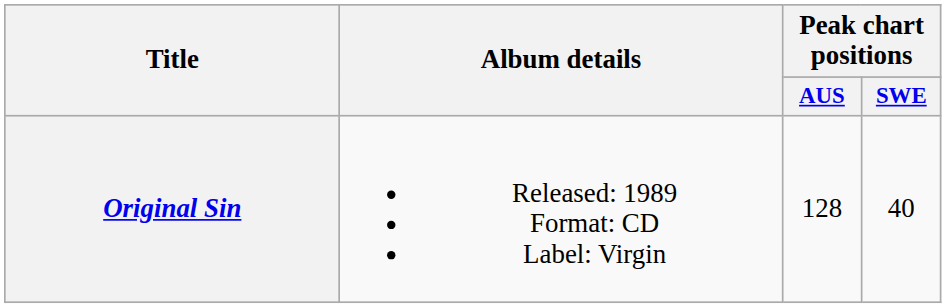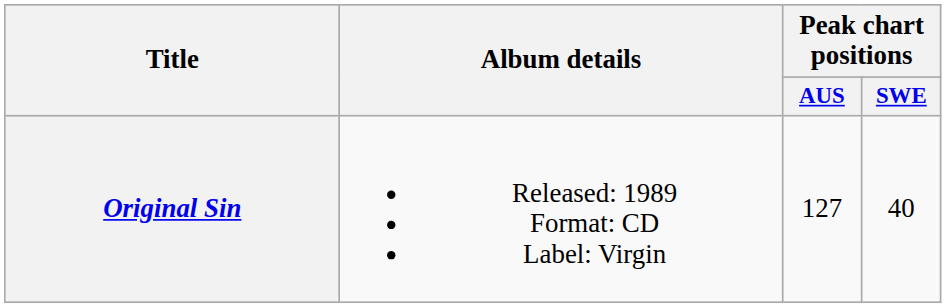 <table class="wikitable plainrowheaders" style="text-align:center;" border="1">
 <tr>
 <th scope="col" rowspan="2" style="width:12em;">Title</th>
 <th scope="col" rowspan="2" style="width:16em;">Album details</th>
 <th scope="col" colspan="2">Peak chart<br>positions</th>
 </tr>
 <tr>
 <th scope="col" style="width:3em; font-size:85%"><a href='#'>AUS</a><br></th>
 <th scope="col" style="width:3em; font-size:85%"><a href='#'>SWE</a><br></th>
 </tr>
 <tr>
 <th scope="row"><em><a href='#'>Original Sin</a></em></th>
 <td><br><ul><li>Released: 1989</li><li>Format: CD</li><li>Label: Virgin</li></ul></td>
-<td>128</td>
+<td>127</td>
 <td>40</td>
 </tr>
 </table>
